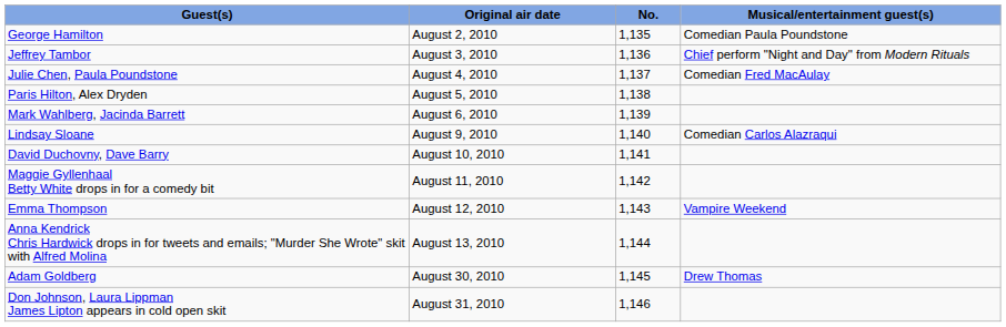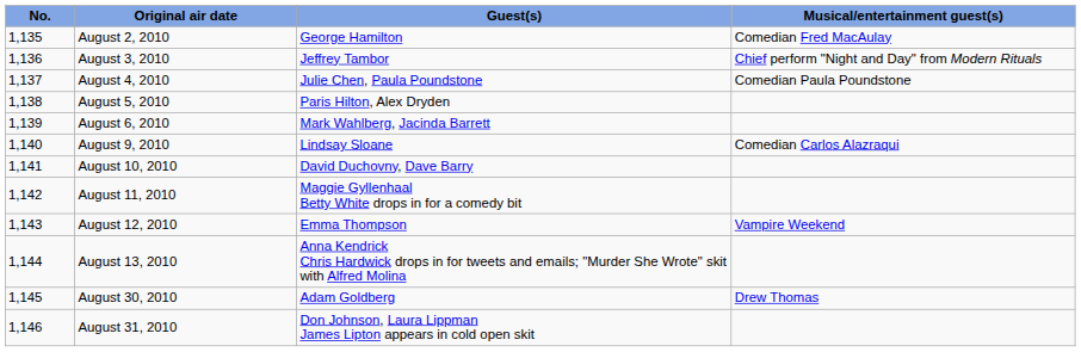 <table class="wikitable plainrowheaders" style="width:100%;">
 <tr>
+<th style="width:50px; background:#81a6e3;">No.</th>
+<th style="width:175px; background:#81a6e3;">Original air date</th>
 <th style="width:350px; background:#81a6e3;">Guest(s)</th>
-<th style="width:175px; background:#81a6e3;">Original air date</th>
-<th style="width:50px; background:#81a6e3;">No.</th>
 <th style="width:275px; background:#81a6e3;">Musical/entertainment guest(s)</th>
 </tr>
 <tr>
+<td>1,135</td>
+<td>August 2, 2010</td>
 <td><a href='#'>George Hamilton</a></td>
-<td>August 2, 2010</td>
-<td>1,135</td>
+<td>Comedian <a href='#'>Fred MacAulay</a></td>
+</tr>
+<tr>
+<td>1,136</td>
+<td>August 3, 2010</td>
+<td><a href='#'>Jeffrey Tambor</a></td>
+<td><a href='#'>Chief</a> perform "Night and Day" from <em>Modern Rituals</em></td>
+</tr>
+<tr>
+<td>1,137</td>
+<td>August 4, 2010</td>
+<td><a href='#'>Julie Chen</a>, <a href='#'>Paula Poundstone</a></td>
 <td>Comedian Paula Poundstone</td>
 </tr>
 <tr>
-<td><a href='#'>Jeffrey Tambor</a></td>
-<td>August 3, 2010</td>
-<td>1,136</td>
-<td><a href='#'>Chief</a> perform "Night and Day" from <em>Modern Rituals</em></td>
-</tr>
-<tr>
-<td><a href='#'>Julie Chen</a>, <a href='#'>Paula Poundstone</a></td>
-<td>August 4, 2010</td>
-<td>1,137</td>
-<td>Comedian <a href='#'>Fred MacAulay</a></td>
-</tr>
-<tr>
+<td>1,138</td>
+<td>August 5, 2010</td>
 <td><a href='#'>Paris Hilton</a>, Alex Dryden</td>
-<td>August 5, 2010</td>
-<td>1,138</td>
 <td></td>
 </tr>
 <tr>
+<td>1,139</td>
+<td>August 6, 2010</td>
 <td><a href='#'>Mark Wahlberg</a>, <a href='#'>Jacinda Barrett</a></td>
-<td>August 6, 2010</td>
-<td>1,139</td>
 <td></td>
 </tr>
 <tr>
+<td>1,140</td>
+<td>August 9, 2010</td>
 <td><a href='#'>Lindsay Sloane</a></td>
-<td>August 9, 2010</td>
-<td>1,140</td>
 <td>Comedian <a href='#'>Carlos Alazraqui</a></td>
 </tr>
 <tr>
+<td>1,141</td>
+<td>August 10, 2010</td>
 <td><a href='#'>David Duchovny</a>, <a href='#'>Dave Barry</a></td>
-<td>August 10, 2010</td>
-<td>1,141</td>
 <td></td>
 </tr>
 <tr>
+<td>1,142</td>
+<td>August 11, 2010</td>
 <td><a href='#'>Maggie Gyllenhaal</a><br><a href='#'>Betty White</a> drops in for a comedy bit</td>
-<td>August 11, 2010</td>
-<td>1,142</td>
 <td></td>
 </tr>
 <tr>
+<td>1,143</td>
+<td>August 12, 2010</td>
 <td><a href='#'>Emma Thompson</a></td>
-<td>August 12, 2010</td>
-<td>1,143</td>
 <td><a href='#'>Vampire Weekend</a></td>
 </tr>
 <tr>
+<td>1,144</td>
+<td>August 13, 2010</td>
 <td><a href='#'>Anna Kendrick</a><br><a href='#'>Chris Hardwick</a> drops in for tweets and emails; "Murder She Wrote" skit with <a href='#'>Alfred Molina</a></td>
-<td>August 13, 2010</td>
-<td>1,144</td>
 <td></td>
 </tr>
 <tr>
+<td>1,145</td>
+<td>August 30, 2010</td>
 <td><a href='#'>Adam Goldberg</a></td>
-<td>August 30, 2010</td>
-<td>1,145</td>
 <td><a href='#'>Drew Thomas</a></td>
 </tr>
 <tr>
+<td>1,146</td>
+<td>August 31, 2010</td>
 <td><a href='#'>Don Johnson</a>, <a href='#'>Laura Lippman</a><br><a href='#'>James Lipton</a> appears in cold open skit</td>
-<td>August 31, 2010</td>
-<td>1,146</td>
 <td></td>
 </tr>
 </table>
